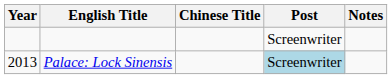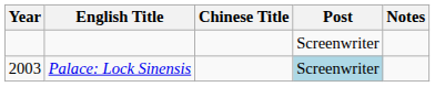 <table class="wikitable">
 <tr>
 <th>Year</th>
 <th>English Title</th>
 <th>Chinese Title</th>
 <th>Post</th>
 <th>Notes</th>
 </tr>
 <tr>
 <td></td>
 <td></td>
 <td></td>
 <td>Screenwriter</td>
 <td></td>
 </tr>
 <tr>
-<td>2013</td>
+<td>2003</td>
 <td><em><a href='#'>Palace: Lock Sinensis</a></em></td>
 <td></td>
 <td style="background: lightblue;">Screenwriter</td>
 <td></td>
 </tr>
 </table>
